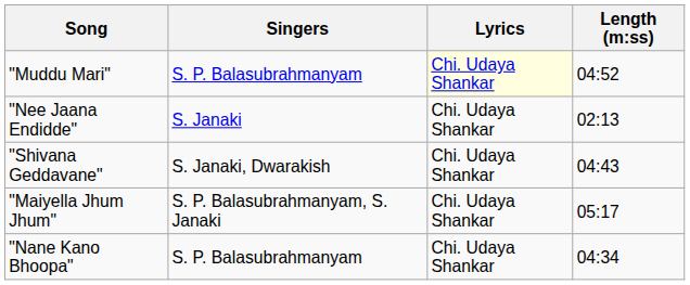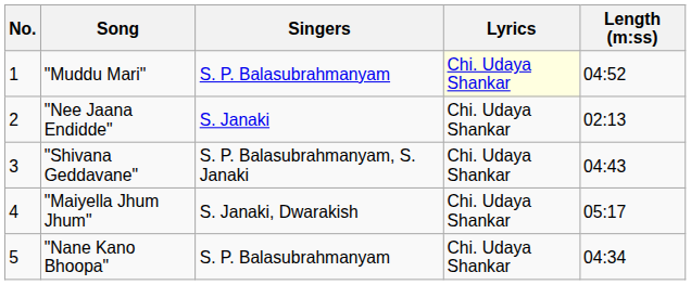 <table class="wikitable" style="font-size:95%;">
 <tr>
+<th>No.</th>
 <th>Song</th>
 <th>Singers</th>
 <th>Lyrics</th>
 <th>Length (m:ss)</th>
 </tr>
 <tr>
+<td>1</td>
 <td>"Muddu Mari"</td>
 <td><a href='#'>S. P. Balasubrahmanyam</a></td>
 <td style="background: lightyellow;"><a href='#'>Chi. Udaya Shankar</a></td>
 <td>04:52</td>
 </tr>
 <tr>
+<td>2</td>
 <td>"Nee Jaana Endidde"</td>
 <td><a href='#'>S. Janaki</a></td>
 <td>Chi. Udaya Shankar</td>
 <td>02:13</td>
 </tr>
 <tr>
+<td>3</td>
 <td>"Shivana Geddavane"</td>
-<td>S. Janaki, Dwarakish</td>
+<td>S. P. Balasubrahmanyam, S. Janaki</td>
 <td>Chi. Udaya Shankar</td>
 <td>04:43</td>
 </tr>
 <tr>
+<td>4</td>
 <td>"Maiyella Jhum Jhum"</td>
-<td>S. P. Balasubrahmanyam, S. Janaki</td>
+<td>S. Janaki, Dwarakish</td>
 <td>Chi. Udaya Shankar</td>
 <td>05:17</td>
 </tr>
 <tr>
+<td>5</td>
 <td>"Nane Kano Bhoopa"</td>
 <td>S. P. Balasubrahmanyam</td>
 <td>Chi. Udaya Shankar</td>
 <td>04:34</td>
 </tr>
 </table>
